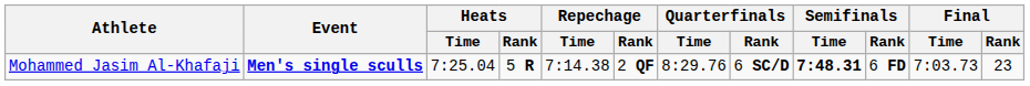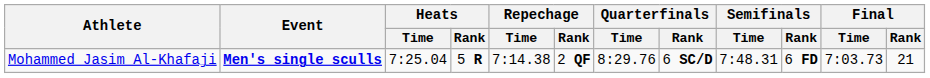 <table class="wikitable" style="font-size:90%">
 <tr>
 <th rowspan=2>Athlete</th>
 <th rowspan=2>Event</th>
 <th colspan="2">Heats</th>
 <th colspan="2">Repechage</th>
 <th colspan=2>Quarterfinals</th>
 <th colspan="2">Semifinals</th>
 <th colspan="2">Final</th>
 </tr>
 <tr style="font-size:95%">
 <th>Time</th>
 <th>Rank</th>
 <th>Time</th>
 <th>Rank</th>
 <th>Time</th>
 <th>Rank</th>
 <th>Time</th>
 <th>Rank</th>
 <th>Time</th>
 <th>Rank</th>
 </tr>
 <tr align=center>
 <td align=left><a href='#'>Mohammed Jasim Al-Khafaji</a></td>
 <td align=left><strong><a href='#'>Men's single sculls</a></strong></td>
 <td>7:25.04</td>
 <td>5 <strong>R</strong></td>
 <td>7:14.38</td>
 <td>2 <strong>QF</strong></td>
 <td>8:29.76</td>
 <td>6 <strong>SC/D</strong></td>
-<td><strong>7:48.31</strong></td>
+<td>7:48.31</td>
 <td>6 <strong>FD</strong></td>
 <td>7:03.73</td>
-<td>23</td>
+<td>21</td>
 </tr>
 </table>
